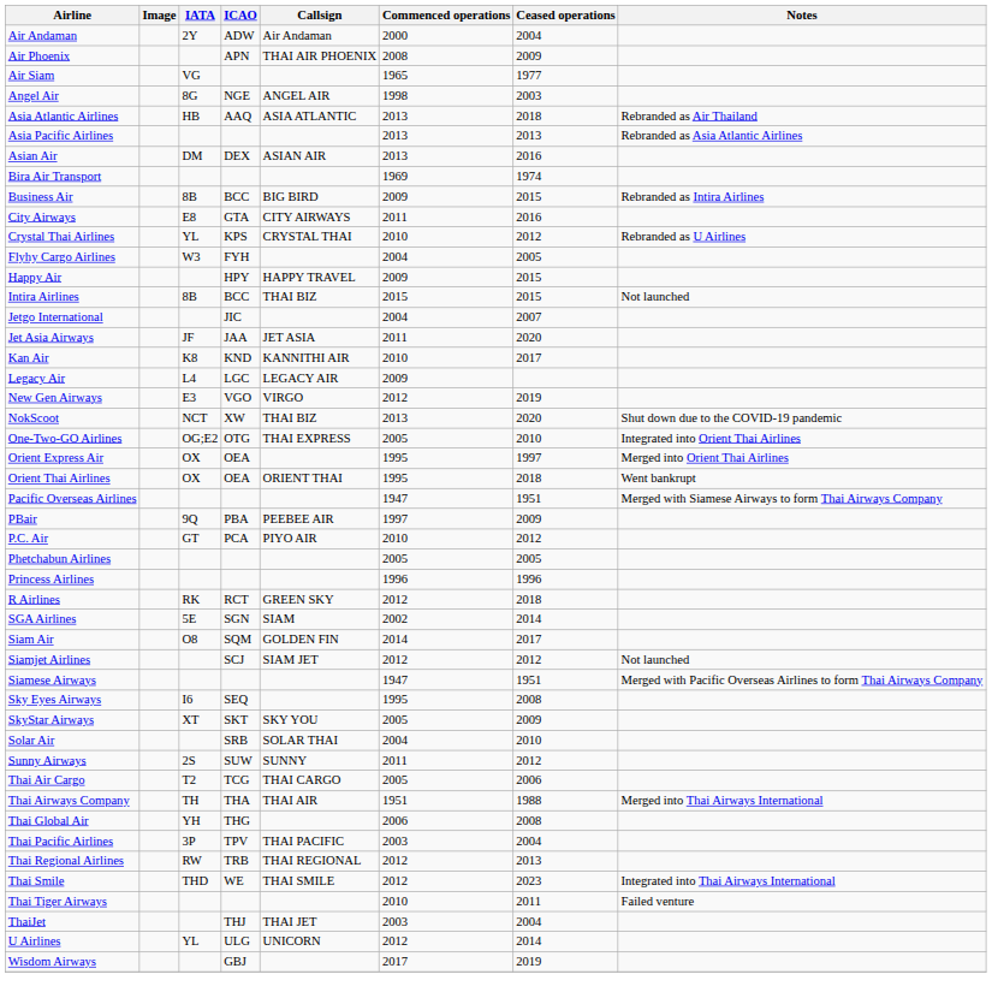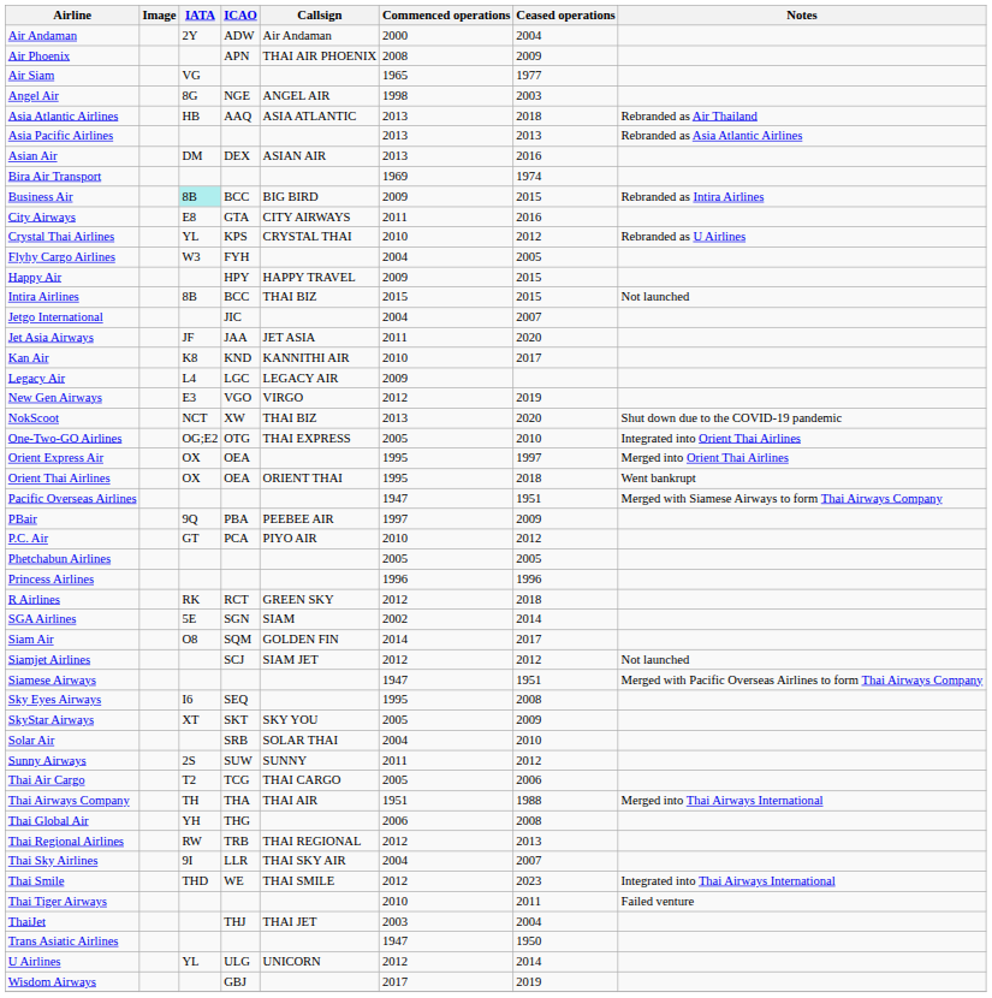 <table class="wikitable sortable">
 <tr valign="middle">
 <th>Airline</th>
 <th>Image</th>
 <th><a href='#'>IATA</a></th>
 <th><a href='#'>ICAO</a></th>
 <th>Callsign</th>
 <th>Commenced operations</th>
 <th>Ceased operations</th>
 <th>Notes</th>
 </tr>
 <tr>
 <td><a href='#'>Air Andaman</a></td>
 <td></td>
 <td>2Y</td>
 <td>ADW</td>
 <td>Air Andaman</td>
 <td>2000</td>
 <td>2004</td>
 <td></td>
 </tr>
 <tr>
 <td><a href='#'>Air Phoenix</a></td>
 <td></td>
 <td></td>
 <td>APN</td>
 <td>THAI AIR PHOENIX</td>
 <td>2008</td>
 <td>2009</td>
 <td></td>
 </tr>
 <tr>
 <td><a href='#'>Air Siam</a></td>
 <td></td>
 <td>VG</td>
 <td></td>
 <td></td>
 <td>1965</td>
 <td>1977</td>
 <td></td>
 </tr>
 <tr>
 <td><a href='#'>Angel Air</a></td>
 <td></td>
 <td>8G</td>
 <td>NGE</td>
 <td>ANGEL AIR</td>
 <td>1998</td>
 <td>2003</td>
 <td></td>
 </tr>
 <tr>
 <td><a href='#'>Asia Atlantic Airlines</a></td>
 <td></td>
 <td>HB</td>
 <td>AAQ</td>
 <td>ASIA ATLANTIC</td>
 <td>2013</td>
 <td>2018</td>
 <td>Rebranded as <a href='#'>Air Thailand</a></td>
 </tr>
 <tr>
 <td><a href='#'>Asia Pacific Airlines</a></td>
 <td></td>
 <td></td>
 <td></td>
 <td></td>
 <td>2013</td>
 <td>2013</td>
 <td>Rebranded as <a href='#'>Asia Atlantic Airlines</a></td>
 </tr>
 <tr>
 <td><a href='#'>Asian Air</a></td>
 <td></td>
 <td>DM</td>
 <td>DEX</td>
 <td>ASIAN AIR</td>
 <td>2013</td>
 <td>2016</td>
 <td></td>
 </tr>
 <tr>
 <td><a href='#'>Bira Air Transport</a></td>
 <td></td>
 <td></td>
 <td></td>
 <td></td>
 <td>1969</td>
 <td>1974</td>
 <td></td>
 </tr>
 <tr>
 <td><a href='#'>Business Air</a></td>
 <td></td>
-<td>8B</td>
+<td style="background: paleturquoise;">8B</td>
 <td>BCC</td>
 <td>BIG BIRD</td>
 <td>2009</td>
 <td>2015</td>
 <td>Rebranded as <a href='#'>Intira Airlines</a></td>
 </tr>
 <tr>
 <td><a href='#'>City Airways</a></td>
 <td></td>
 <td>E8</td>
 <td>GTA</td>
 <td>CITY AIRWAYS</td>
 <td>2011</td>
 <td>2016</td>
 <td></td>
 </tr>
 <tr>
 <td><a href='#'>Crystal Thai Airlines</a></td>
 <td></td>
 <td>YL</td>
 <td>KPS</td>
 <td>CRYSTAL THAI</td>
 <td>2010</td>
 <td>2012</td>
 <td>Rebranded as <a href='#'>U Airlines</a></td>
 </tr>
 <tr>
 <td><a href='#'>Flyhy Cargo Airlines</a></td>
 <td></td>
 <td>W3</td>
 <td>FYH</td>
 <td></td>
 <td>2004</td>
 <td>2005</td>
 <td></td>
 </tr>
 <tr>
 <td><a href='#'>Happy Air</a></td>
 <td></td>
 <td></td>
 <td>HPY</td>
 <td>HAPPY TRAVEL</td>
 <td>2009</td>
 <td>2015</td>
 <td></td>
 </tr>
 <tr>
 <td><a href='#'>Intira Airlines</a></td>
 <td></td>
 <td>8B</td>
 <td>BCC</td>
 <td>THAI BIZ</td>
 <td>2015</td>
 <td>2015</td>
 <td>Not launched</td>
 </tr>
 <tr>
 <td><a href='#'>Jetgo International</a></td>
 <td></td>
 <td></td>
 <td>JIC</td>
 <td></td>
 <td>2004</td>
 <td>2007</td>
 <td></td>
 </tr>
 <tr>
 <td><a href='#'>Jet Asia Airways</a></td>
 <td></td>
 <td>JF</td>
 <td>JAA</td>
 <td>JET ASIA</td>
 <td>2011</td>
 <td>2020</td>
 <td></td>
 </tr>
 <tr>
 <td><a href='#'>Kan Air</a></td>
 <td></td>
 <td>K8</td>
 <td>KND</td>
 <td>KANNITHI AIR</td>
 <td>2010</td>
 <td>2017</td>
 <td></td>
 </tr>
 <tr>
 <td><a href='#'>Legacy Air</a></td>
 <td></td>
 <td>L4</td>
 <td>LGC</td>
 <td>LEGACY AIR </td>
 <td>2009</td>
 <td></td>
 <td></td>
 </tr>
 <tr>
 <td><a href='#'>New Gen Airways</a></td>
 <td></td>
 <td>E3</td>
 <td>VGO</td>
 <td>VIRGO</td>
 <td>2012</td>
 <td>2019</td>
 <td></td>
 </tr>
 <tr>
 <td><a href='#'>NokScoot</a></td>
 <td></td>
 <td>NCT</td>
 <td>XW</td>
 <td>THAI BIZ</td>
 <td>2013</td>
 <td>2020</td>
 <td>Shut down due to the COVID-19 pandemic</td>
 </tr>
 <tr>
 <td><a href='#'>One-Two-GO Airlines</a></td>
 <td></td>
 <td>OG;E2</td>
 <td>OTG</td>
 <td>THAI EXPRESS</td>
 <td>2005</td>
 <td>2010</td>
 <td>Integrated into <a href='#'>Orient Thai Airlines</a></td>
 </tr>
 <tr>
 <td><a href='#'>Orient Express Air</a></td>
 <td></td>
 <td>OX</td>
 <td>OEA</td>
 <td></td>
 <td>1995</td>
 <td>1997</td>
 <td>Merged into <a href='#'>Orient Thai Airlines</a></td>
 </tr>
 <tr>
 <td><a href='#'>Orient Thai Airlines</a></td>
 <td></td>
 <td>OX</td>
 <td>OEA</td>
 <td>ORIENT THAI</td>
 <td>1995</td>
 <td>2018</td>
 <td>Went bankrupt</td>
 </tr>
 <tr>
 <td><a href='#'>Pacific Overseas Airlines</a></td>
 <td></td>
 <td></td>
 <td></td>
 <td></td>
 <td>1947</td>
 <td>1951</td>
 <td>Merged with Siamese Airways to form <a href='#'>Thai Airways Company</a></td>
 </tr>
 <tr>
 <td><a href='#'>PBair</a></td>
 <td></td>
 <td>9Q</td>
 <td>PBA</td>
 <td>PEEBEE AIR</td>
 <td>1997</td>
 <td>2009</td>
 <td></td>
 </tr>
 <tr>
 <td><a href='#'>P.C. Air</a></td>
 <td></td>
 <td>GT</td>
 <td>PCA</td>
 <td>PIYO AIR</td>
 <td>2010</td>
 <td>2012</td>
 <td></td>
 </tr>
 <tr>
 <td><a href='#'>Phetchabun Airlines</a></td>
 <td></td>
 <td></td>
 <td></td>
 <td></td>
 <td>2005</td>
 <td>2005</td>
 <td></td>
 </tr>
 <tr>
 <td><a href='#'>Princess Airlines</a></td>
 <td></td>
 <td></td>
 <td></td>
 <td></td>
 <td>1996</td>
 <td>1996</td>
 <td></td>
 </tr>
 <tr>
 <td><a href='#'>R Airlines</a></td>
 <td></td>
 <td>RK</td>
 <td>RCT</td>
 <td>GREEN SKY</td>
 <td>2012</td>
 <td>2018</td>
 <td></td>
 </tr>
 <tr>
 <td><a href='#'>SGA Airlines</a></td>
 <td></td>
 <td>5E</td>
 <td>SGN</td>
 <td>SIAM</td>
 <td>2002</td>
 <td>2014</td>
 <td></td>
 </tr>
 <tr>
 <td><a href='#'>Siam Air</a></td>
 <td></td>
 <td>O8</td>
 <td>SQM</td>
 <td>GOLDEN FIN</td>
 <td>2014</td>
 <td>2017</td>
 <td></td>
 </tr>
 <tr>
 <td><a href='#'>Siamjet Airlines</a></td>
 <td></td>
 <td></td>
 <td>SCJ</td>
 <td>SIAM JET</td>
 <td>2012</td>
 <td>2012</td>
 <td>Not launched</td>
 </tr>
 <tr>
 <td><a href='#'>Siamese Airways</a></td>
 <td></td>
 <td></td>
 <td></td>
 <td></td>
 <td>1947</td>
 <td>1951</td>
 <td>Merged with Pacific Overseas Airlines to form <a href='#'>Thai Airways Company</a></td>
 </tr>
 <tr>
 <td><a href='#'>Sky Eyes Airways</a></td>
 <td></td>
 <td>I6</td>
 <td>SEQ</td>
 <td></td>
 <td>1995</td>
 <td>2008</td>
 <td></td>
 </tr>
 <tr>
 <td><a href='#'>SkyStar Airways</a></td>
 <td></td>
 <td>XT</td>
 <td>SKT</td>
 <td>SKY YOU</td>
 <td>2005</td>
 <td>2009</td>
 <td></td>
 </tr>
 <tr>
 <td><a href='#'>Solar Air</a></td>
 <td></td>
 <td></td>
 <td>SRB</td>
 <td>SOLAR THAI</td>
 <td>2004</td>
 <td>2010</td>
 <td></td>
 </tr>
 <tr>
 <td><a href='#'>Sunny Airways</a></td>
 <td></td>
 <td>2S</td>
 <td>SUW</td>
 <td>SUNNY</td>
 <td>2011</td>
 <td>2012</td>
 <td></td>
 </tr>
 <tr>
 <td><a href='#'>Thai Air Cargo</a></td>
 <td></td>
 <td>T2</td>
 <td>TCG</td>
 <td>THAI CARGO</td>
 <td>2005</td>
 <td>2006</td>
 <td></td>
 </tr>
 <tr>
 <td><a href='#'>Thai Airways Company</a></td>
 <td></td>
 <td>TH</td>
 <td>THA</td>
 <td>THAI AIR</td>
 <td>1951</td>
 <td>1988</td>
 <td>Merged into <a href='#'>Thai Airways International</a></td>
 </tr>
 <tr>
 <td><a href='#'>Thai Global Air</a></td>
 <td></td>
 <td>YH</td>
 <td>THG</td>
 <td></td>
 <td>2006</td>
 <td>2008</td>
 <td></td>
 </tr>
 <tr>
-<td><a href='#'>Thai Pacific Airlines</a></td>
-<td></td>
-<td>3P</td>
-<td>TPV</td>
-<td>THAI PACIFIC</td>
-<td>2003</td>
-<td>2004</td>
-<td></td>
-</tr>
-<tr>
 <td><a href='#'>Thai Regional Airlines</a></td>
 <td></td>
 <td>RW</td>
 <td>TRB</td>
 <td>THAI REGIONAL</td>
 <td>2012</td>
 <td>2013</td>
+<td></td>
+</tr>
+<tr>
+<td><a href='#'>Thai Sky Airlines</a></td>
+<td></td>
+<td>9I</td>
+<td>LLR</td>
+<td>THAI SKY AIR</td>
+<td>2004</td>
+<td>2007</td>
 <td></td>
 </tr>
 <tr>
 <td><a href='#'>Thai Smile</a></td>
 <td></td>
 <td>THD</td>
 <td>WE</td>
 <td>THAI SMILE</td>
 <td>2012</td>
 <td>2023</td>
 <td>Integrated into <a href='#'>Thai Airways International</a></td>
 </tr>
 <tr>
 <td><a href='#'>Thai Tiger Airways</a></td>
 <td></td>
 <td></td>
 <td></td>
 <td></td>
 <td>2010</td>
 <td>2011</td>
 <td>Failed venture</td>
 </tr>
 <tr>
 <td><a href='#'>ThaiJet</a></td>
 <td></td>
 <td></td>
 <td>THJ</td>
 <td>THAI JET</td>
 <td>2003</td>
 <td>2004</td>
 <td></td>
 </tr>
 <tr>
+<td><a href='#'>Trans Asiatic Airlines</a></td>
+<td></td>
+<td></td>
+<td></td>
+<td></td>
+<td>1947</td>
+<td>1950</td>
+<td></td>
+</tr>
+<tr>
 <td><a href='#'>U Airlines</a></td>
 <td></td>
 <td>YL</td>
 <td>ULG</td>
 <td>UNICORN</td>
 <td>2012</td>
 <td>2014</td>
 <td></td>
 </tr>
 <tr>
 <td><a href='#'>Wisdom Airways</a></td>
 <td></td>
 <td></td>
 <td>GBJ</td>
 <td></td>
 <td>2017</td>
 <td>2019</td>
 <td></td>
 </tr>
 <tr>
 </tr>
 </table>
